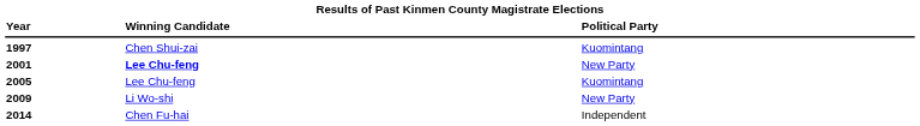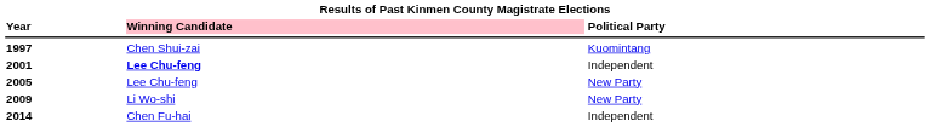 <table id="toc" style="margin:1em auto; width: 90%; font-size: 90%;" cellspacing="3">
 <tr>
 <td colspan="3" align="center"><strong>Results of Past Kinmen County Magistrate Elections</strong></td>
 </tr>
 <tr>
 <td><strong>Year</strong></td>
-<td><strong> Winning Candidate</strong></td>
+<td style="background: pink;"><strong> Winning Candidate</strong></td>
 <td><strong>Political Party</strong></td>
 </tr>
 <tr>
 <th bgcolor="#000000" colspan="5"></th>
 </tr>
 <tr>
 <td><strong>1997</strong></td>
 <td><a href='#'>Chen Shui-zai</a></td>
 <td> <a href='#'>Kuomintang</a></td>
 </tr>
 <tr>
 <td><strong>2001</strong></td>
 <td><strong><a href='#'>Lee Chu-feng</a></strong></td>
-<td> <a href='#'>New Party</a></td>
+<td> Independent</td>
 </tr>
 <tr>
 <td><strong>2005</strong></td>
 <td><a href='#'>Lee Chu-feng</a></td>
-<td> <a href='#'>Kuomintang</a></td>
+<td> <a href='#'>New Party</a></td>
 </tr>
 <tr>
 <td><strong>2009</strong></td>
 <td><a href='#'>Li Wo-shi</a></td>
 <td> <a href='#'>New Party</a></td>
 </tr>
 <tr>
 <td><strong>2014</strong></td>
 <td><a href='#'>Chen Fu-hai</a></td>
 <td> Independent</td>
 </tr>
 </table>
